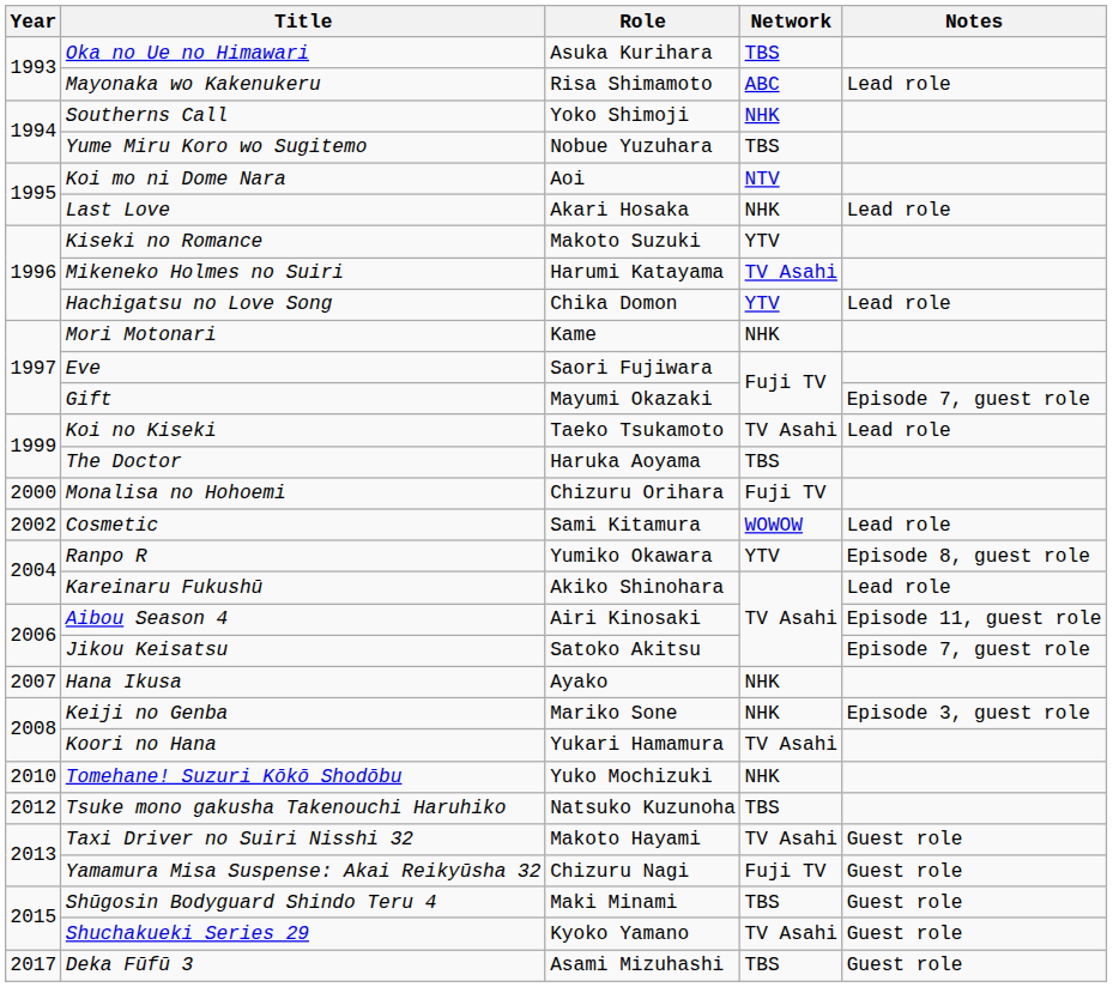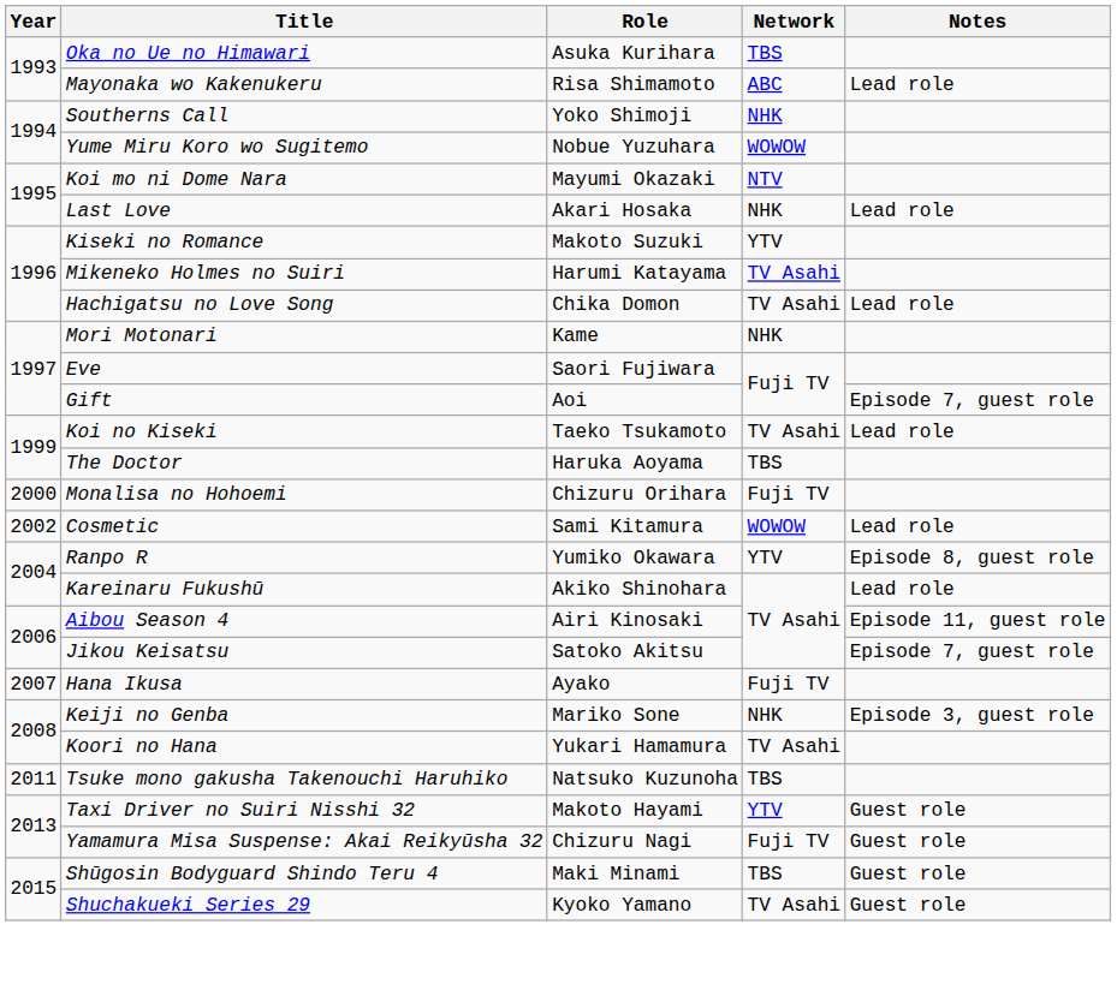 <table class="wikitable">
 <tr>
 <th>Year</th>
 <th>Title</th>
 <th>Role</th>
 <th>Network</th>
 <th>Notes</th>
 </tr>
 <tr>
 <td rowspan="2">1993</td>
 <td><em><a href='#'>Oka no Ue no Himawari</a></em></td>
 <td>Asuka Kurihara</td>
 <td><a href='#'>TBS</a></td>
 <td></td>
 </tr>
 <tr>
 <td><em>Mayonaka wo Kakenukeru</em></td>
 <td>Risa Shimamoto</td>
 <td><a href='#'>ABC</a></td>
 <td>Lead role</td>
 </tr>
 <tr>
 <td rowspan="2">1994</td>
 <td><em>Southerns Call</em></td>
 <td>Yoko Shimoji</td>
 <td><a href='#'>NHK</a></td>
 <td></td>
 </tr>
 <tr>
 <td><em>Yume Miru Koro wo Sugitemo</em></td>
 <td>Nobue Yuzuhara</td>
-<td>TBS</td>
+<td><a href='#'>WOWOW</a></td>
 <td></td>
 </tr>
 <tr>
 <td rowspan="2">1995</td>
 <td><em>Koi mo ni Dome Nara</em></td>
-<td>Aoi</td>
+<td>Mayumi Okazaki</td>
 <td><a href='#'>NTV</a></td>
 <td></td>
 </tr>
 <tr>
 <td><em>Last Love</em></td>
 <td>Akari Hosaka</td>
 <td>NHK</td>
 <td>Lead role</td>
 </tr>
 <tr>
 <td rowspan="3">1996</td>
 <td><em>Kiseki no Romance</em></td>
 <td>Makoto Suzuki</td>
 <td>YTV</td>
 <td></td>
 </tr>
 <tr>
 <td><em>Mikeneko Holmes no Suiri</em></td>
 <td>Harumi Katayama</td>
 <td><a href='#'>TV Asahi</a></td>
 <td></td>
 </tr>
 <tr>
 <td><em>Hachigatsu no Love Song</em></td>
 <td>Chika Domon</td>
-<td><a href='#'>YTV</a></td>
+<td>TV Asahi</td>
 <td>Lead role</td>
 </tr>
 <tr>
 <td rowspan="3">1997</td>
 <td><em>Mori Motonari</em></td>
 <td>Kame</td>
 <td>NHK</td>
 <td></td>
 </tr>
 <tr>
 <td><em>Eve</em></td>
 <td>Saori Fujiwara</td>
 <td rowspan="2">Fuji TV</td>
 <td></td>
 </tr>
 <tr>
 <td><em>Gift</em></td>
-<td>Mayumi Okazaki</td>
+<td>Aoi</td>
 <td>Episode 7, guest role</td>
 </tr>
 <tr>
 <td rowspan="2">1999</td>
 <td><em>Koi no Kiseki</em></td>
 <td>Taeko Tsukamoto</td>
 <td>TV Asahi</td>
 <td>Lead role</td>
 </tr>
 <tr>
 <td><em>The Doctor</em></td>
 <td>Haruka Aoyama</td>
 <td>TBS</td>
 <td></td>
 </tr>
 <tr>
 <td>2000</td>
 <td><em>Monalisa no Hohoemi</em></td>
 <td>Chizuru Orihara</td>
 <td>Fuji TV</td>
 <td></td>
 </tr>
 <tr>
 <td>2002</td>
 <td><em>Cosmetic</em></td>
 <td>Sami Kitamura</td>
 <td><a href='#'>WOWOW</a></td>
 <td>Lead role</td>
 </tr>
 <tr>
 <td rowspan="2">2004</td>
 <td><em>Ranpo R</em></td>
 <td>Yumiko Okawara</td>
 <td>YTV</td>
 <td>Episode 8, guest role</td>
 </tr>
 <tr>
 <td><em>Kareinaru Fukushū</em></td>
 <td>Akiko Shinohara</td>
 <td rowspan="3">TV Asahi</td>
 <td>Lead role</td>
 </tr>
 <tr>
 <td rowspan="2">2006</td>
 <td><em><a href='#'>Aibou</a> Season 4</em></td>
 <td>Airi Kinosaki</td>
 <td>Episode 11, guest role</td>
 </tr>
 <tr>
 <td><em>Jikou Keisatsu</em></td>
 <td>Satoko Akitsu</td>
 <td>Episode 7, guest role</td>
 </tr>
 <tr>
 <td>2007</td>
 <td><em>Hana Ikusa</em></td>
 <td>Ayako</td>
-<td>NHK</td>
+<td>Fuji TV</td>
 <td></td>
 </tr>
 <tr>
 <td rowspan="2">2008</td>
 <td><em>Keiji no Genba</em></td>
 <td>Mariko Sone</td>
 <td>NHK</td>
 <td>Episode 3, guest role</td>
 </tr>
 <tr>
 <td><em>Koori no Hana</em></td>
 <td>Yukari Hamamura</td>
 <td>TV Asahi</td>
 <td></td>
 </tr>
 <tr>
-<td>2010</td>
-<td><em><a href='#'>Tomehane! Suzuri Kōkō Shodōbu</a></em></td>
-<td>Yuko Mochizuki</td>
-<td>NHK</td>
-<td></td>
-</tr>
-<tr>
-<td>2012</td>
+<td>2011</td>
 <td><em>Tsuke mono gakusha Takenouchi Haruhiko</em></td>
 <td>Natsuko Kuzunoha</td>
 <td>TBS</td>
 <td></td>
 </tr>
 <tr>
 <td rowspan="2">2013</td>
 <td><em>Taxi Driver no Suiri Nisshi 32</em></td>
 <td>Makoto Hayami</td>
-<td>TV Asahi</td>
+<td><a href='#'>YTV</a></td>
 <td>Guest role</td>
 </tr>
 <tr>
 <td><em>Yamamura Misa Suspense: Akai Reikyūsha 32</em></td>
 <td>Chizuru Nagi</td>
 <td>Fuji TV</td>
 <td>Guest role</td>
 </tr>
 <tr>
 <td rowspan="2">2015</td>
 <td><em>Shūgosin Bodyguard Shindo Teru 4</em></td>
 <td>Maki Minami</td>
 <td>TBS</td>
 <td>Guest role</td>
 </tr>
 <tr>
 <td><a href='#'><em>Shuchakueki Series 29</em></a></td>
 <td>Kyoko Yamano</td>
 <td>TV Asahi</td>
 <td>Guest role</td>
 </tr>
-<tr>
-<td>2017</td>
-<td><em>Deka Fūfū 3</em></td>
-<td>Asami Mizuhashi</td>
-<td>TBS</td>
-<td>Guest role</td>
-</tr>
 </table>
